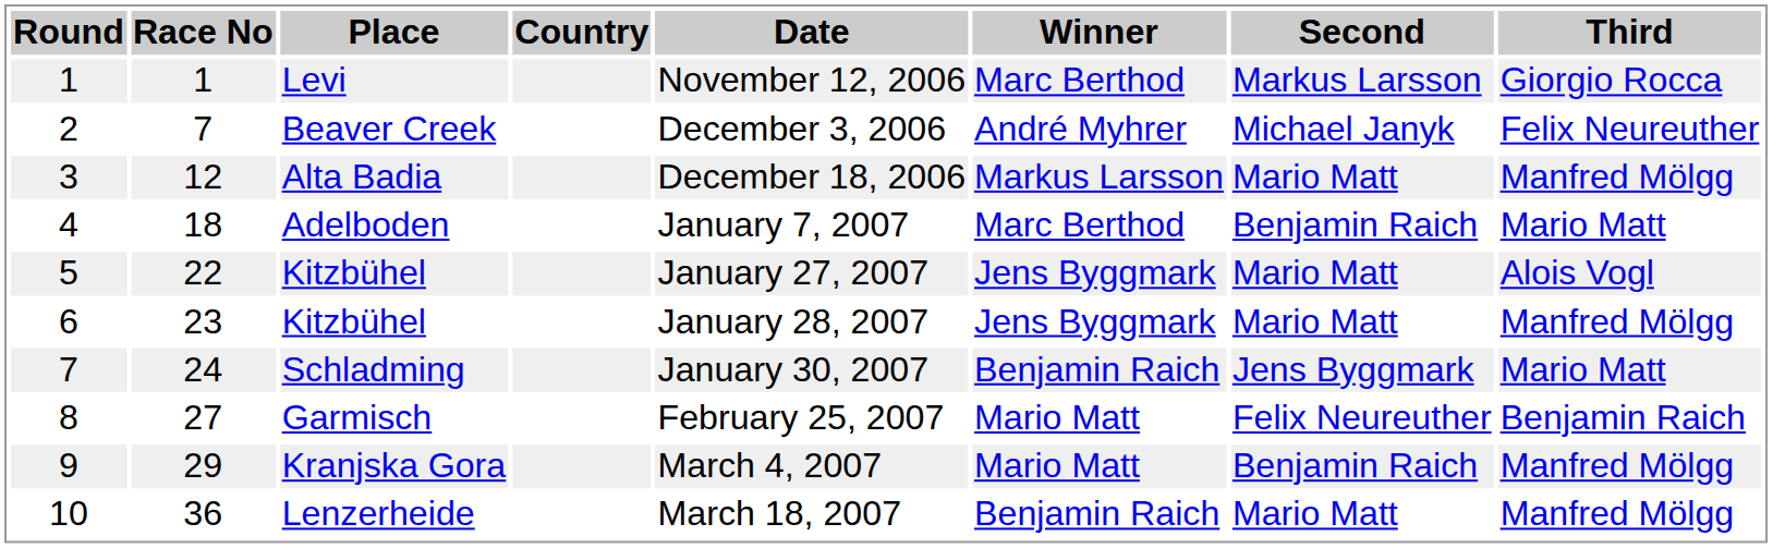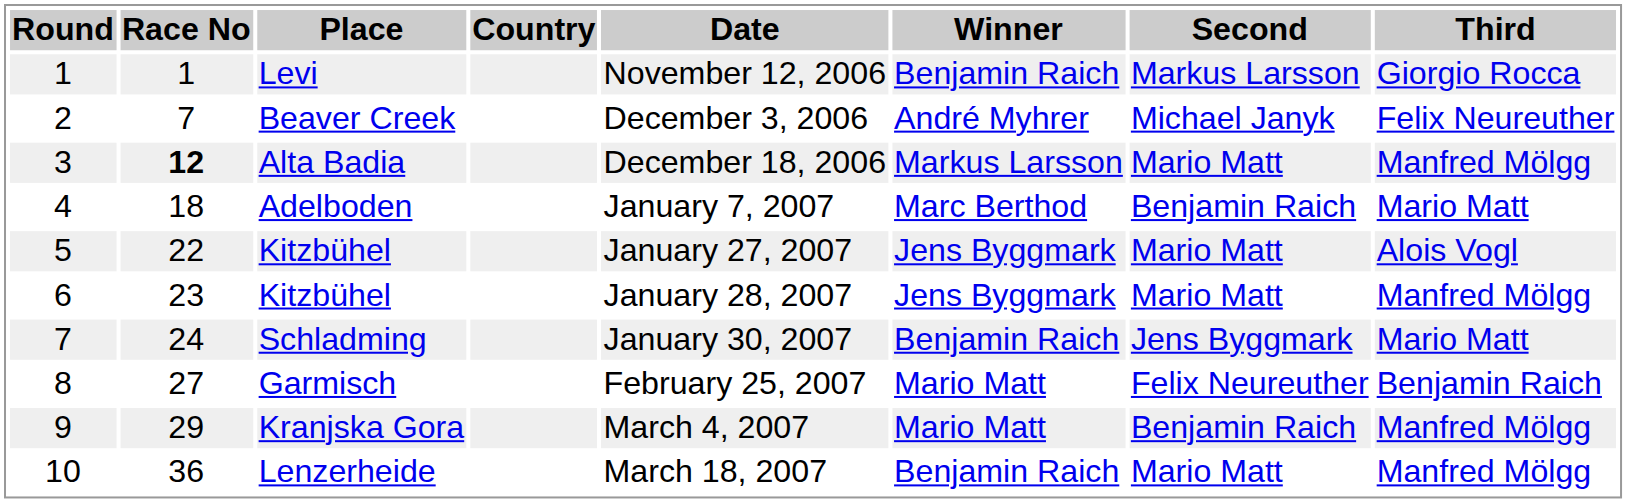 <table border="0" style="border: 1px solid #999; background-color:#FFFFFF; text-align:center">
 <tr align="center" bgcolor="#CCCCCC">
 <th>Round</th>
 <th>Race No</th>
 <th>Place</th>
 <th>Country</th>
 <th>Date</th>
 <th>Winner</th>
 <th>Second</th>
 <th>Third</th>
 </tr>
 <tr bgcolor="#EFEFEF">
 <td>1</td>
 <td>1</td>
 <td align="left"><a href='#'>Levi</a></td>
 <td align="left"></td>
 <td align="left">November 12, 2006</td>
-<td align="left"> <a href='#'>Marc Berthod</a></td>
+<td align="left"> <a href='#'>Benjamin Raich</a></td>
 <td align="left"> <a href='#'>Markus Larsson</a></td>
 <td align="left"> <a href='#'>Giorgio Rocca</a></td>
 </tr>
 <tr>
 <td>2</td>
 <td>7</td>
 <td align="left"><a href='#'>Beaver Creek</a></td>
 <td align="left"></td>
 <td align="left">December 3, 2006</td>
 <td align="left"> <a href='#'>André Myhrer</a></td>
 <td align="left"> <a href='#'>Michael Janyk</a></td>
 <td align="left"> <a href='#'>Felix Neureuther</a></td>
 </tr>
 <tr bgcolor="#EFEFEF">
 <td>3</td>
-<td>12</td>
+<td><strong>12</strong></td>
 <td align="left"><a href='#'>Alta Badia</a></td>
 <td align="left"></td>
 <td align="left">December 18, 2006</td>
 <td align="left"> <a href='#'>Markus Larsson</a></td>
 <td align="left"> <a href='#'>Mario Matt</a></td>
 <td align="left"> <a href='#'>Manfred Mölgg</a></td>
 </tr>
 <tr>
 <td>4</td>
 <td>18</td>
 <td align="left"><a href='#'>Adelboden</a></td>
 <td align="left"></td>
 <td align="left">January 7, 2007</td>
 <td align="left"> <a href='#'>Marc Berthod</a></td>
 <td align="left"> <a href='#'>Benjamin Raich</a></td>
 <td align="left"> <a href='#'>Mario Matt</a></td>
 </tr>
 <tr bgcolor="#EFEFEF">
 <td>5</td>
 <td>22</td>
 <td align="left"><a href='#'>Kitzbühel</a></td>
 <td align="left"></td>
 <td align="left">January 27, 2007</td>
 <td align="left"> <a href='#'>Jens Byggmark</a></td>
 <td align="left"> <a href='#'>Mario Matt</a></td>
 <td align="left"> <a href='#'>Alois Vogl</a></td>
 </tr>
 <tr>
 <td>6</td>
 <td>23</td>
 <td align="left"><a href='#'>Kitzbühel</a></td>
 <td align="left"></td>
 <td align="left">January 28, 2007</td>
 <td align="left"> <a href='#'>Jens Byggmark</a></td>
 <td align="left"> <a href='#'>Mario Matt</a></td>
 <td align="left"> <a href='#'>Manfred Mölgg</a></td>
 </tr>
 <tr bgcolor="#EFEFEF">
 <td>7</td>
 <td>24</td>
 <td align="left"><a href='#'>Schladming</a></td>
 <td align="left"></td>
 <td align="left">January 30, 2007</td>
 <td align="left"> <a href='#'>Benjamin Raich</a></td>
 <td align="left"> <a href='#'>Jens Byggmark</a></td>
 <td align="left"> <a href='#'>Mario Matt</a></td>
 </tr>
 <tr>
 <td>8</td>
 <td>27</td>
 <td align="left"><a href='#'>Garmisch</a></td>
 <td align="left"></td>
 <td align="left">February 25, 2007</td>
 <td align="left"> <a href='#'>Mario Matt</a></td>
 <td align="left"> <a href='#'>Felix Neureuther</a></td>
 <td align="left"> <a href='#'>Benjamin Raich</a></td>
 </tr>
 <tr bgcolor="#EFEFEF">
 <td>9</td>
 <td>29</td>
 <td align="left"><a href='#'>Kranjska Gora</a></td>
 <td align="left"></td>
 <td align="left">March 4, 2007</td>
 <td align="left"> <a href='#'>Mario Matt</a></td>
 <td align="left"> <a href='#'>Benjamin Raich</a></td>
 <td align="left"> <a href='#'>Manfred Mölgg</a></td>
 </tr>
 <tr>
 <td>10</td>
 <td>36</td>
 <td align="left"><a href='#'>Lenzerheide</a></td>
 <td align="left"></td>
 <td align="left">March 18, 2007</td>
 <td align="left"> <a href='#'>Benjamin Raich</a></td>
 <td align="left"> <a href='#'>Mario Matt</a></td>
 <td align="left"> <a href='#'>Manfred Mölgg</a></td>
 </tr>
 </table>
